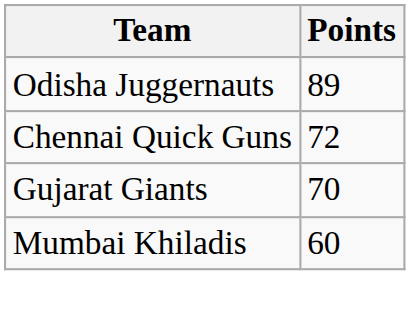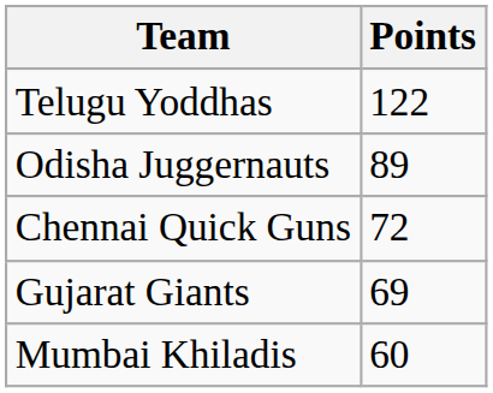 <table class="wikitable">
 <tr>
 <th>Team</th>
 <th>Points</th>
+</tr>
+<tr>
+<td>Telugu Yoddhas</td>
+<td>122</td>
 </tr>
 <tr>
 <td>Odisha Juggernauts</td>
 <td>89</td>
 </tr>
 <tr>
 <td>Chennai Quick Guns</td>
 <td>72</td>
 </tr>
 <tr>
 <td>Gujarat Giants</td>
-<td>70</td>
+<td>69</td>
 </tr>
 <tr>
 <td>Mumbai Khiladis</td>
 <td>60</td>
 </tr>
 </table>
